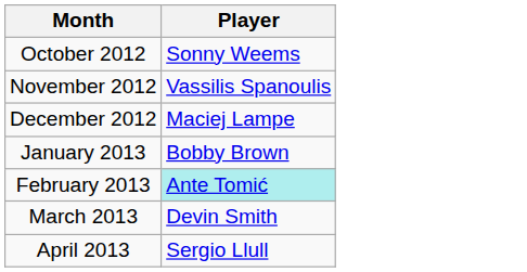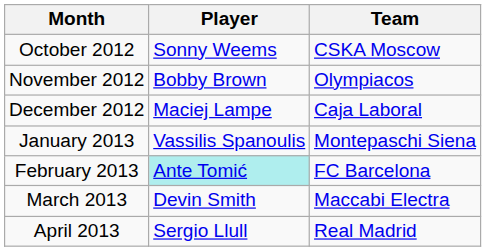 <table class="wikitable" style="text-align: center">
 <tr>
 <th style="text-align:center;">Month</th>
 <th style="text-align:center;">Player</th>
+<th style="text-align:center;">Team</th>
 </tr>
 <tr>
 <td>October 2012</td>
 <td align="left"> <a href='#'>Sonny Weems</a></td>
+<td align="left"> <a href='#'>CSKA Moscow</a></td>
 </tr>
 <tr>
 <td>November 2012</td>
-<td align="left"> <a href='#'>Vassilis Spanoulis</a></td>
+<td align="left"> <a href='#'>Bobby Brown</a></td>
+<td align="left"> <a href='#'>Olympiacos</a></td>
 </tr>
 <tr>
 <td>December 2012</td>
 <td align="left"> <a href='#'>Maciej Lampe</a></td>
+<td align="left"> <a href='#'>Caja Laboral</a></td>
 </tr>
 <tr>
 <td>January 2013</td>
-<td align="left"> <a href='#'>Bobby Brown</a></td>
+<td align="left"> <a href='#'>Vassilis Spanoulis</a></td>
+<td align="left"> <a href='#'>Montepaschi Siena</a></td>
 </tr>
 <tr>
 <td>February 2013</td>
 <td align="left" style="background: paleturquoise;"> <a href='#'>Ante Tomić</a></td>
+<td align="left"> <a href='#'>FC Barcelona</a></td>
 </tr>
 <tr>
 <td>March 2013</td>
 <td align="left"> <a href='#'>Devin Smith</a></td>
+<td align="left"> <a href='#'>Maccabi Electra</a></td>
 </tr>
 <tr>
 <td>April 2013</td>
 <td align="left"> <a href='#'>Sergio Llull</a></td>
+<td align="left"> <a href='#'>Real Madrid</a></td>
 </tr>
 </table>
